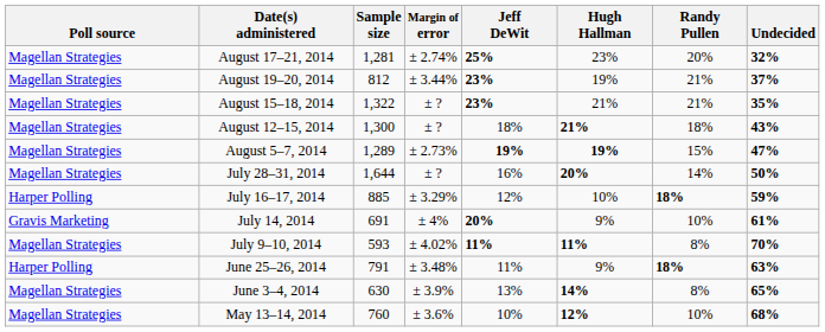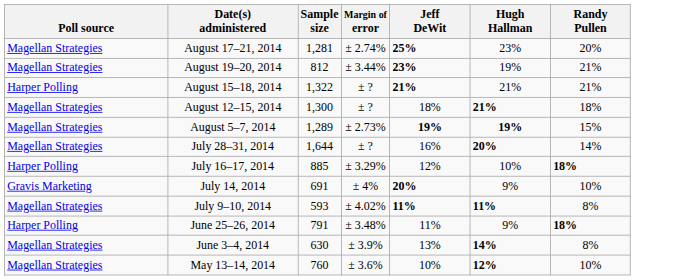 <table class="wikitable" style="font-size:90%">
 <tr valign= bottom>
 <th style="width:190px;">Poll source</th>
 <th style="width:150px;">Date(s)<br>administered</th>
 <th class=small>Sample<br>size</th>
 <th class=small><small>Margin of</small><br>error</th>
 <th style="width:90px;">Jeff<br>DeWit</th>
 <th style="width:90px;">Hugh<br>Hallman</th>
 <th style="width:90px;">Randy<br>Pullen</th>
-<th style="width:40px;">Undecided</th>
 </tr>
 <tr>
 <td><a href='#'>Magellan Strategies</a></td>
 <td align=center>August 17–21, 2014</td>
 <td align=center>1,281</td>
 <td align=center>± 2.74%</td>
 <td><strong>25%</strong></td>
 <td align=center>23%</td>
 <td align=center>20%</td>
-<td><strong>32%</strong></td>
 </tr>
 <tr>
 <td><a href='#'>Magellan Strategies</a></td>
 <td align=center>August 19–20, 2014</td>
 <td align=center>812</td>
 <td align=center>± 3.44%</td>
 <td><strong>23%</strong></td>
 <td align=center>19%</td>
 <td align=center>21%</td>
-<td><strong>37%</strong></td>
 </tr>
 <tr>
-<td><a href='#'>Magellan Strategies</a></td>
+<td><a href='#'>Harper Polling</a></td>
 <td align=center>August 15–18, 2014</td>
 <td align=center>1,322</td>
 <td align=center>± ?</td>
-<td><strong>23%</strong></td>
+<td><strong>21%</strong></td>
 <td align=center>21%</td>
 <td align=center>21%</td>
-<td><strong>35%</strong></td>
 </tr>
 <tr>
 <td><a href='#'>Magellan Strategies</a></td>
 <td align=center>August 12–15, 2014</td>
 <td align=center>1,300</td>
 <td align=center>± ?</td>
 <td align=center>18%</td>
 <td><strong>21%</strong></td>
 <td align=center>18%</td>
-<td><strong>43%</strong></td>
 </tr>
 <tr>
 <td><a href='#'>Magellan Strategies</a></td>
 <td align=center>August 5–7, 2014</td>
 <td align=center>1,289</td>
 <td align=center>± 2.73%</td>
 <td align=center><strong>19%</strong></td>
 <td align=center><strong>19%</strong></td>
 <td align=center>15%</td>
-<td><strong>47%</strong></td>
 </tr>
 <tr>
 <td><a href='#'>Magellan Strategies</a></td>
 <td align=center>July 28–31, 2014</td>
 <td align=center>1,644</td>
 <td align=center>± ?</td>
 <td align=center>16%</td>
 <td><strong>20%</strong></td>
 <td align=center>14%</td>
-<td><strong>50%</strong></td>
 </tr>
 <tr>
 <td><a href='#'>Harper Polling</a></td>
 <td align=center>July 16–17, 2014</td>
 <td align=center>885</td>
 <td align=center>± 3.29%</td>
 <td align=center>12%</td>
 <td align=center>10%</td>
 <td><strong>18%</strong></td>
-<td><strong>59%</strong></td>
 </tr>
 <tr>
 <td><a href='#'>Gravis Marketing</a></td>
 <td align=center>July 14, 2014</td>
 <td align=center>691</td>
 <td align=center>± 4%</td>
 <td><strong>20%</strong></td>
 <td align=center>9%</td>
 <td align=center>10%</td>
-<td><strong>61%</strong></td>
 </tr>
 <tr>
 <td><a href='#'>Magellan Strategies</a></td>
 <td align=center>July 9–10, 2014</td>
 <td align=center>593</td>
 <td align=center>± 4.02%</td>
 <td><strong>11%</strong></td>
 <td><strong>11%</strong></td>
 <td align=center>8%</td>
-<td><strong>70%</strong></td>
 </tr>
 <tr>
 <td><a href='#'>Harper Polling</a></td>
 <td align=center>June 25–26, 2014</td>
 <td align=center>791</td>
 <td align=center>± 3.48%</td>
 <td align=center>11%</td>
 <td align=center>9%</td>
 <td><strong>18%</strong></td>
-<td><strong>63%</strong></td>
 </tr>
 <tr>
 <td><a href='#'>Magellan Strategies</a></td>
 <td align=center>June 3–4, 2014</td>
 <td align=center>630</td>
 <td align=center>± 3.9%</td>
 <td align=center>13%</td>
 <td><strong>14%</strong></td>
 <td align=center>8%</td>
-<td><strong>65%</strong></td>
 </tr>
 <tr>
 <td><a href='#'>Magellan Strategies</a></td>
 <td align=center>May 13–14, 2014</td>
 <td align=center>760</td>
 <td align=center>± 3.6%</td>
 <td align=center>10%</td>
 <td><strong>12%</strong></td>
 <td align=center>10%</td>
-<td><strong>68%</strong></td>
 </tr>
 </table>
